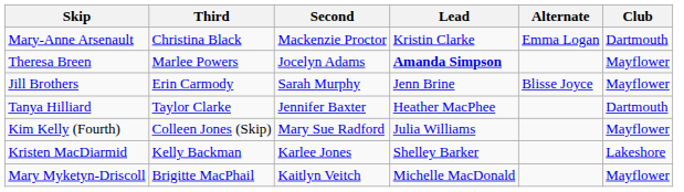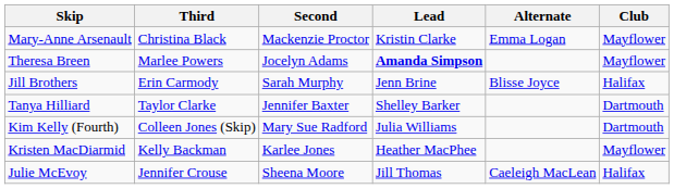 <table class="wikitable">
 <tr>
 <th>Skip</th>
 <th>Third</th>
 <th>Second</th>
 <th>Lead</th>
 <th>Alternate</th>
 <th>Club</th>
 </tr>
 <tr>
 <td><a href='#'>Mary-Anne Arsenault</a></td>
 <td><a href='#'>Christina Black</a></td>
 <td><a href='#'>Mackenzie Proctor</a></td>
 <td><a href='#'>Kristin Clarke</a></td>
 <td><a href='#'>Emma Logan</a></td>
-<td><a href='#'>Dartmouth</a></td>
+<td><a href='#'>Mayflower</a></td>
 </tr>
 <tr>
 <td><a href='#'>Theresa Breen</a></td>
 <td><a href='#'>Marlee Powers</a></td>
 <td><a href='#'>Jocelyn Adams</a></td>
 <td><strong><a href='#'>Amanda Simpson</a></strong></td>
 <td></td>
 <td><a href='#'>Mayflower</a></td>
 </tr>
 <tr>
 <td><a href='#'>Jill Brothers</a></td>
 <td><a href='#'>Erin Carmody</a></td>
 <td><a href='#'>Sarah Murphy</a></td>
 <td><a href='#'>Jenn Brine</a></td>
 <td><a href='#'>Blisse Joyce</a></td>
-<td><a href='#'>Mayflower</a></td>
+<td><a href='#'>Halifax</a></td>
 </tr>
 <tr>
 <td><a href='#'>Tanya Hilliard</a></td>
 <td><a href='#'>Taylor Clarke</a></td>
 <td><a href='#'>Jennifer Baxter</a></td>
-<td><a href='#'>Heather MacPhee</a></td>
+<td><a href='#'>Shelley Barker</a></td>
 <td></td>
 <td><a href='#'>Dartmouth</a></td>
 </tr>
 <tr>
 <td><a href='#'>Kim Kelly</a> (Fourth)</td>
 <td><a href='#'>Colleen Jones</a> (Skip)</td>
 <td><a href='#'>Mary Sue Radford</a></td>
 <td><a href='#'>Julia Williams</a></td>
 <td></td>
-<td><a href='#'>Mayflower</a></td>
+<td><a href='#'>Dartmouth</a></td>
 </tr>
 <tr>
 <td><a href='#'>Kristen MacDiarmid</a></td>
 <td><a href='#'>Kelly Backman</a></td>
 <td><a href='#'>Karlee Jones</a></td>
-<td><a href='#'>Shelley Barker</a></td>
-<td></td>
-<td><a href='#'>Lakeshore</a></td>
-</tr>
-<tr>
-<td><a href='#'>Mary Myketyn-Driscoll</a></td>
-<td><a href='#'>Brigitte MacPhail</a></td>
-<td><a href='#'>Kaitlyn Veitch</a></td>
-<td><a href='#'>Michelle MacDonald</a></td>
+<td><a href='#'>Heather MacPhee</a></td>
 <td></td>
 <td><a href='#'>Mayflower</a></td>
 </tr>
+<tr>
+<td><a href='#'>Julie McEvoy</a></td>
+<td><a href='#'>Jennifer Crouse</a></td>
+<td><a href='#'>Sheena Moore</a></td>
+<td><a href='#'>Jill Thomas</a></td>
+<td><a href='#'>Caeleigh MacLean</a></td>
+<td><a href='#'>Halifax</a></td>
+</tr>
 </table>
